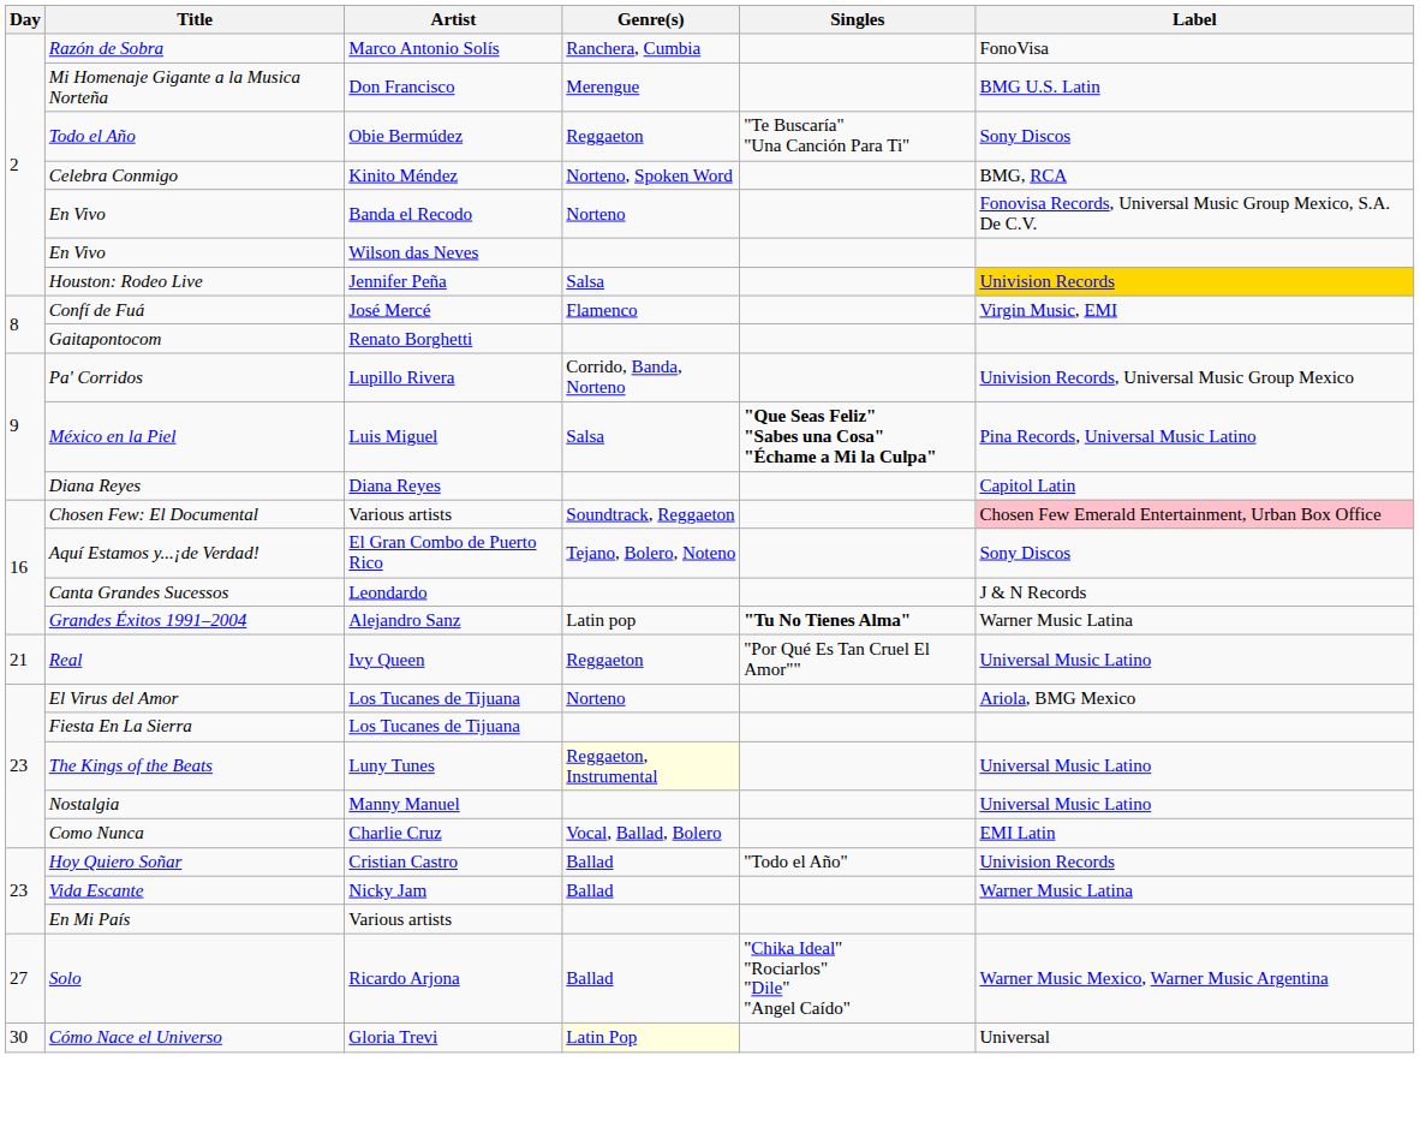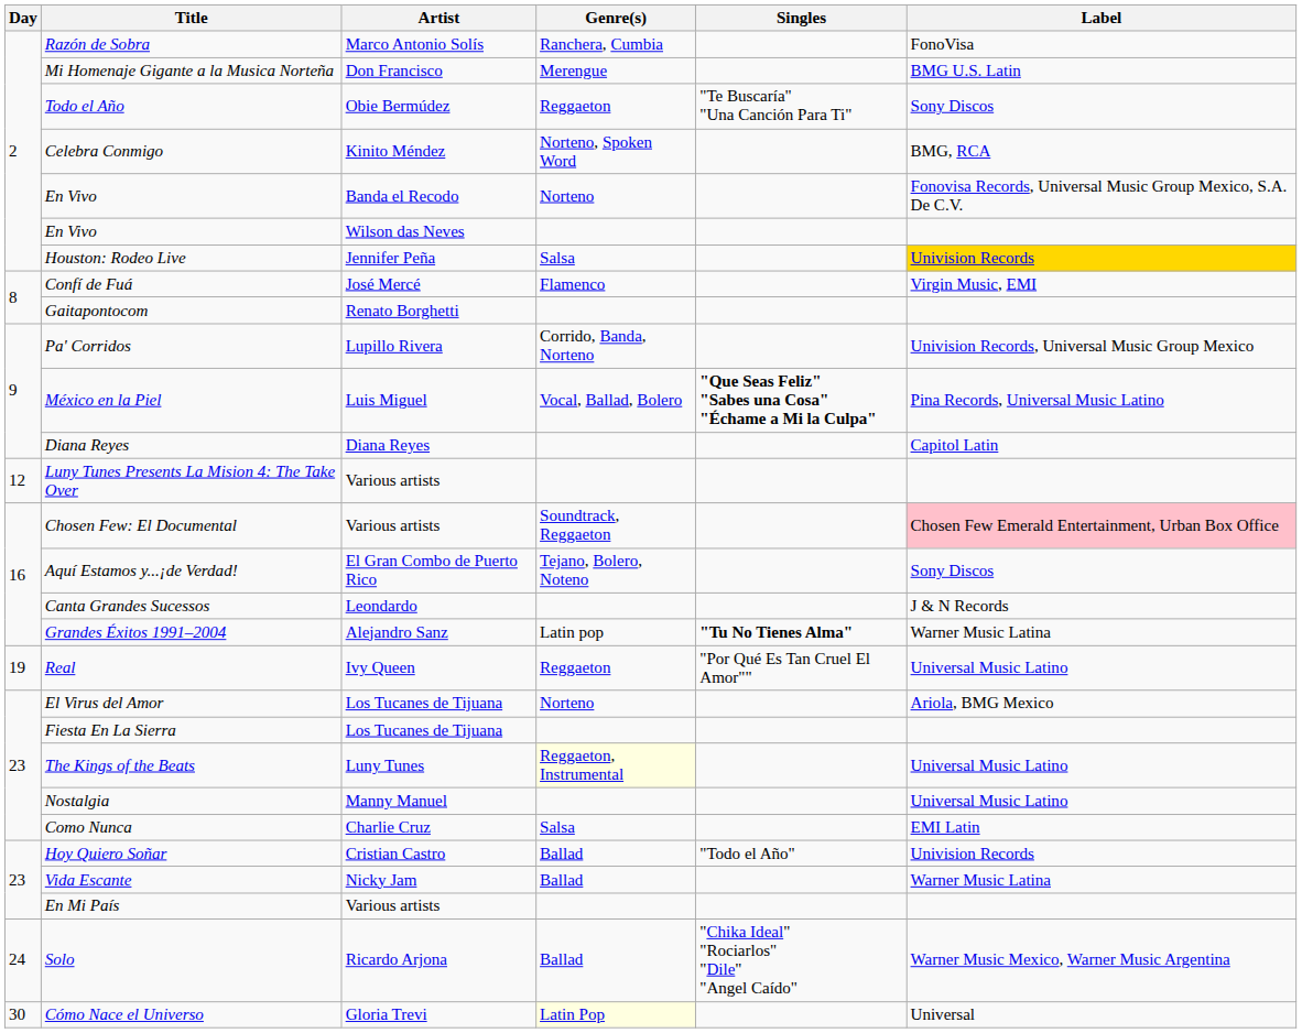 <table class="wikitable sortable" style="text-align: left;">
 <tr>
 <th>Day</th>
 <th>Title</th>
 <th>Artist</th>
 <th>Genre(s)</th>
 <th>Singles</th>
 <th>Label</th>
 </tr>
 <tr>
 <td rowspan="7">2</td>
 <td><em><a href='#'>Razón de Sobra</a></em></td>
 <td><a href='#'>Marco Antonio Solís</a></td>
 <td><a href='#'>Ranchera</a>, <a href='#'>Cumbia</a></td>
 <td></td>
 <td>FonoVisa</td>
 </tr>
 <tr>
 <td><em>Mi Homenaje Gigante a la Musica Norteña</em></td>
 <td><a href='#'>Don Francisco</a></td>
 <td><a href='#'>Merengue</a></td>
 <td></td>
 <td><a href='#'>BMG U.S. Latin</a></td>
 </tr>
 <tr>
 <td><em><a href='#'>Todo el Año</a></em></td>
 <td><a href='#'>Obie Bermúdez</a></td>
 <td><a href='#'>Reggaeton</a></td>
 <td>"Te Buscaría"<br>"Una Canción Para Ti"</td>
 <td><a href='#'>Sony Discos</a></td>
 </tr>
 <tr>
 <td><em>Celebra Conmigo</em></td>
 <td><a href='#'>Kinito Méndez</a></td>
 <td><a href='#'>Norteno</a>, <a href='#'>Spoken Word</a></td>
 <td></td>
 <td>BMG, <a href='#'>RCA</a></td>
 </tr>
 <tr>
 <td><em>En Vivo</em></td>
 <td><a href='#'>Banda el Recodo</a></td>
 <td><a href='#'>Norteno</a></td>
 <td></td>
 <td><a href='#'>Fonovisa Records</a>, Universal Music Group Mexico, S.A. De C.V.</td>
 </tr>
 <tr>
 <td><em>En Vivo</em></td>
 <td><a href='#'>Wilson das Neves</a></td>
 <td></td>
 <td></td>
 <td></td>
 </tr>
 <tr>
 <td><em>Houston: Rodeo Live</em></td>
 <td><a href='#'>Jennifer Peña</a></td>
 <td><a href='#'>Salsa</a></td>
 <td></td>
 <td style="background: gold;"><a href='#'>Univision Records</a></td>
 </tr>
 <tr>
 <td rowspan="2">8</td>
 <td><em>Confí de Fuá</em></td>
 <td><a href='#'>José Mercé</a></td>
 <td><a href='#'>Flamenco</a></td>
 <td></td>
 <td><a href='#'>Virgin Music</a>, <a href='#'>EMI</a></td>
 </tr>
 <tr>
 <td><em>Gaitapontocom</em></td>
 <td><a href='#'>Renato Borghetti</a></td>
 <td></td>
 <td></td>
 <td></td>
 </tr>
 <tr>
 <td rowspan="3">9</td>
 <td><em>Pa' Corridos</em></td>
 <td><a href='#'>Lupillo Rivera</a></td>
 <td>Corrido, <a href='#'>Banda</a>, <a href='#'>Norteno</a></td>
 <td></td>
 <td><a href='#'>Univision Records</a>, Universal Music Group Mexico</td>
 </tr>
 <tr>
 <td><em><a href='#'>México en la Piel</a></em></td>
 <td><a href='#'>Luis Miguel</a></td>
-<td><a href='#'>Salsa</a></td>
+<td><a href='#'>Vocal</a>, <a href='#'>Ballad</a>, <a href='#'>Bolero</a></td>
 <td><strong>"Que Seas Feliz"<br>"Sabes una Cosa"<br>"Échame a Mi la Culpa"</strong></td>
 <td><a href='#'>Pina Records</a>, <a href='#'>Universal Music Latino</a></td>
 </tr>
 <tr>
 <td><em>Diana Reyes</em></td>
 <td><a href='#'>Diana Reyes</a></td>
 <td></td>
 <td></td>
 <td><a href='#'>Capitol Latin</a></td>
+</tr>
+<tr>
+<td>12</td>
+<td><em><a href='#'>Luny Tunes Presents La Mision 4: The Take Over</a></em></td>
+<td>Various artists</td>
+<td></td>
+<td></td>
+<td></td>
 </tr>
 <tr>
 <td rowspan="4">16</td>
 <td><em>Chosen Few: El Documental</em></td>
 <td>Various artists</td>
 <td><a href='#'>Soundtrack</a>, <a href='#'>Reggaeton</a></td>
 <td></td>
 <td style="background: pink;">Chosen Few Emerald Entertainment, Urban Box Office</td>
 </tr>
 <tr>
 <td><em>Aquí Estamos y...¡de Verdad!</em></td>
 <td><a href='#'>El Gran Combo de Puerto Rico</a></td>
 <td><a href='#'>Tejano</a>, <a href='#'>Bolero</a>, <a href='#'>Noteno</a></td>
 <td></td>
 <td><a href='#'>Sony Discos</a></td>
 </tr>
 <tr>
 <td><em>Canta Grandes Sucessos</em></td>
 <td><a href='#'>Leondardo</a></td>
 <td></td>
 <td></td>
 <td>J & N Records</td>
 </tr>
 <tr>
 <td><em><a href='#'>Grandes Éxitos 1991–2004</a></em></td>
 <td><a href='#'>Alejandro Sanz</a></td>
 <td>Latin pop</td>
 <td><strong>"Tu No Tienes Alma"</strong></td>
 <td>Warner Music Latina</td>
 </tr>
 <tr>
-<td>21</td>
+<td>19</td>
 <td><em><a href='#'>Real</a></em></td>
 <td><a href='#'>Ivy Queen</a></td>
 <td><a href='#'>Reggaeton</a></td>
 <td>"Por Qué Es Tan Cruel El Amor""</td>
 <td><a href='#'>Universal Music Latino</a></td>
 </tr>
 <tr>
 <td rowspan="5">23</td>
 <td><em>El Virus del Amor</em></td>
 <td><a href='#'>Los Tucanes de Tijuana</a></td>
 <td><a href='#'>Norteno</a></td>
 <td></td>
 <td><a href='#'>Ariola</a>, BMG Mexico</td>
 </tr>
 <tr>
 <td><em>Fiesta En La Sierra</em></td>
 <td><a href='#'>Los Tucanes de Tijuana</a></td>
 <td></td>
 <td></td>
 <td></td>
 </tr>
 <tr>
 <td><em><a href='#'>The Kings of the Beats</a></em></td>
 <td><a href='#'>Luny Tunes</a></td>
 <td style="background: lightyellow;"><a href='#'>Reggaeton</a>, <a href='#'>Instrumental</a></td>
 <td></td>
 <td><a href='#'>Universal Music Latino</a></td>
 </tr>
 <tr>
 <td><em>Nostalgia</em></td>
 <td><a href='#'>Manny Manuel</a></td>
 <td></td>
 <td></td>
 <td><a href='#'>Universal Music Latino</a></td>
 </tr>
 <tr>
 <td><em>Como Nunca</em></td>
 <td><a href='#'>Charlie Cruz</a></td>
-<td><a href='#'>Vocal</a>, <a href='#'>Ballad</a>, <a href='#'>Bolero</a></td>
+<td><a href='#'>Salsa</a></td>
 <td></td>
 <td><a href='#'>EMI Latin</a></td>
 </tr>
 <tr>
 <td rowspan="3">23</td>
 <td><em><a href='#'>Hoy Quiero Soñar</a></em></td>
 <td><a href='#'>Cristian Castro</a></td>
 <td><a href='#'>Ballad</a></td>
 <td>"Todo el Año"</td>
 <td><a href='#'>Univision Records</a></td>
 </tr>
 <tr>
 <td><em><a href='#'>Vida Escante</a></em></td>
 <td><a href='#'>Nicky Jam</a></td>
 <td><a href='#'>Ballad</a></td>
 <td></td>
 <td><a href='#'>Warner Music Latina</a></td>
 </tr>
 <tr>
 <td><em>En Mi País</em></td>
 <td>Various artists</td>
 <td></td>
 <td></td>
 <td></td>
 </tr>
 <tr>
-<td>27</td>
+<td>24</td>
 <td><em><a href='#'>Solo</a></em></td>
 <td><a href='#'>Ricardo Arjona</a></td>
 <td><a href='#'>Ballad</a></td>
 <td>"<a href='#'>Chika Ideal</a>"<br>"Rociarlos"<br>"<a href='#'>Dile</a>"<br>"Angel Caído"</td>
 <td><a href='#'>Warner Music Mexico</a>, <a href='#'>Warner Music Argentina</a></td>
 </tr>
 <tr>
 <td>30</td>
 <td><em><a href='#'>Cómo Nace el Universo</a></em></td>
 <td><a href='#'>Gloria Trevi</a></td>
 <td style="background: lightyellow;"><a href='#'>Latin Pop</a></td>
 <td></td>
 <td>Universal</td>
 </tr>
 </table>
